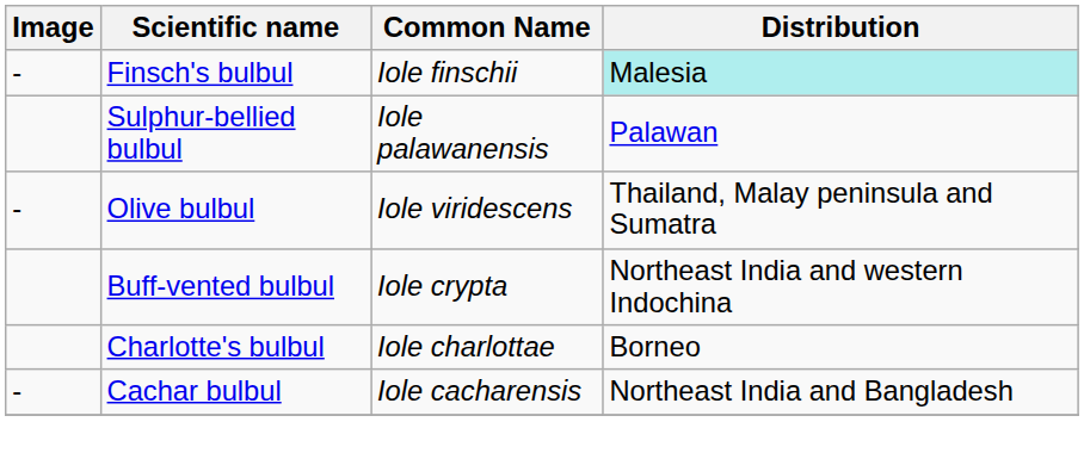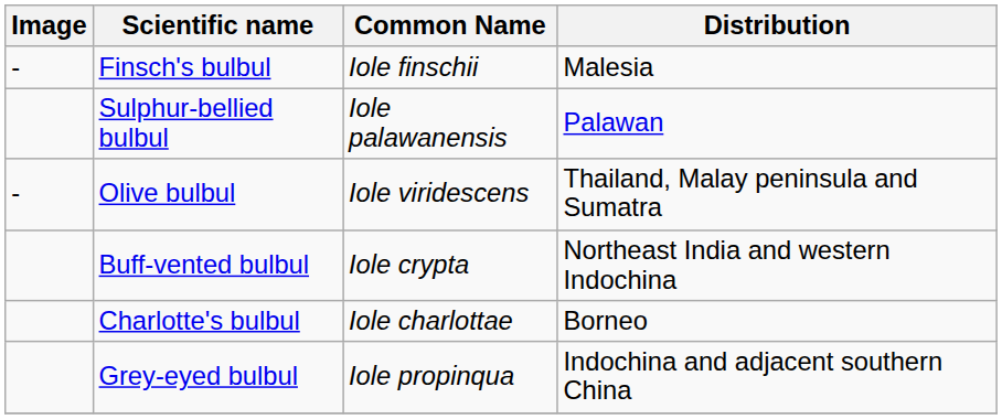 <table class="wikitable">
 <tr>
 <th>Image</th>
 <th>Scientific name</th>
 <th>Common Name</th>
 <th>Distribution</th>
 </tr>
 <tr>
 <td>-</td>
 <td><a href='#'>Finsch's bulbul</a></td>
 <td><em>Iole finschii</em></td>
-<td style="background: paleturquoise;">Malesia</td>
+<td>Malesia</td>
 </tr>
 <tr>
 <td></td>
 <td><a href='#'>Sulphur-bellied bulbul</a></td>
 <td><em>Iole palawanensis</em></td>
 <td><a href='#'>Palawan</a></td>
 </tr>
 <tr>
 <td>-</td>
 <td><a href='#'>Olive bulbul</a></td>
 <td><em>Iole viridescens</em></td>
 <td>Thailand, Malay peninsula and Sumatra</td>
 </tr>
 <tr>
 <td></td>
 <td><a href='#'>Buff-vented bulbul</a></td>
 <td><em>Iole crypta</em></td>
 <td>Northeast India and western Indochina</td>
 </tr>
 <tr>
 <td></td>
 <td><a href='#'>Charlotte's bulbul</a></td>
 <td><em>Iole charlottae</em></td>
 <td>Borneo</td>
 </tr>
 <tr>
-<td>-</td>
-<td><a href='#'>Cachar bulbul</a></td>
-<td><em>Iole cacharensis</em></td>
-<td>Northeast India and Bangladesh</td>
+<td></td>
+<td><a href='#'>Grey-eyed bulbul</a></td>
+<td><em>Iole propinqua</em></td>
+<td>Indochina and adjacent southern China</td>
 </tr>
 <tr>
 </tr>
 </table>
